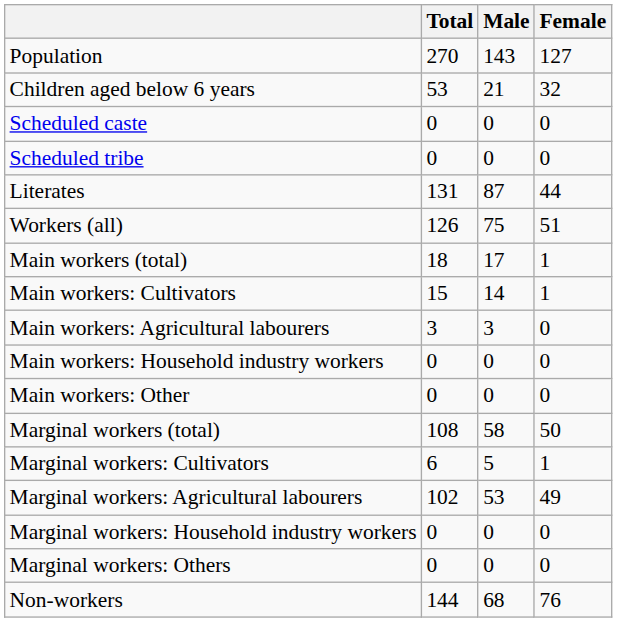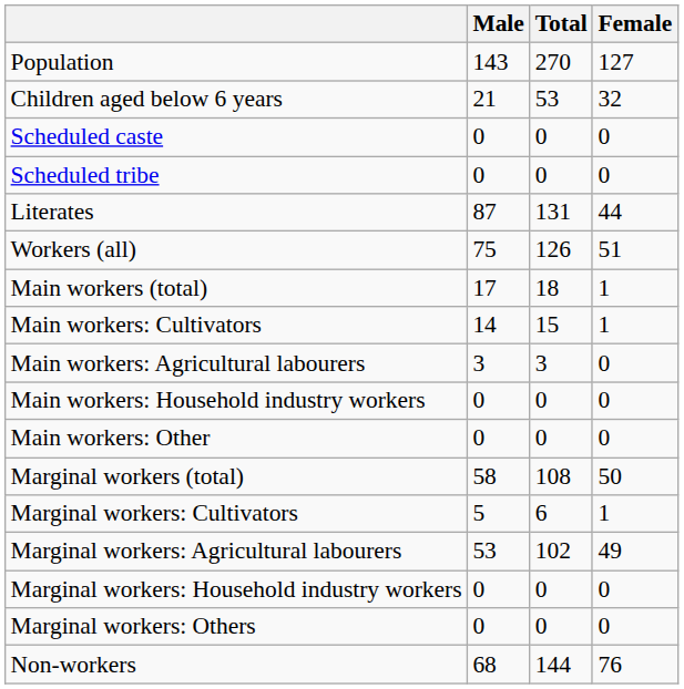 <table class="wikitable sortable">
 <tr>
 <th></th>
+<th>Male</th>
 <th>Total</th>
-<th>Male</th>
 <th>Female</th>
 </tr>
 <tr>
 <td>Population</td>
+<td>143</td>
 <td>270</td>
-<td>143</td>
 <td>127</td>
 </tr>
 <tr>
 <td>Children aged below 6 years</td>
+<td>21</td>
 <td>53</td>
-<td>21</td>
 <td>32</td>
 </tr>
 <tr>
 <td><a href='#'>Scheduled caste</a></td>
 <td>0</td>
 <td>0</td>
 <td>0</td>
 </tr>
 <tr>
 <td><a href='#'>Scheduled tribe</a></td>
 <td>0</td>
 <td>0</td>
 <td>0</td>
 </tr>
 <tr>
 <td>Literates</td>
+<td>87</td>
 <td>131</td>
-<td>87</td>
 <td>44</td>
 </tr>
 <tr>
 <td>Workers (all)</td>
+<td>75</td>
 <td>126</td>
-<td>75</td>
 <td>51</td>
 </tr>
 <tr>
 <td>Main workers (total)</td>
+<td>17</td>
 <td>18</td>
-<td>17</td>
 <td>1</td>
 </tr>
 <tr>
 <td>Main workers: Cultivators</td>
+<td>14</td>
 <td>15</td>
-<td>14</td>
 <td>1</td>
 </tr>
 <tr>
 <td>Main workers: Agricultural labourers</td>
 <td>3</td>
 <td>3</td>
 <td>0</td>
 </tr>
 <tr>
 <td>Main workers: Household industry workers</td>
 <td>0</td>
 <td>0</td>
 <td>0</td>
 </tr>
 <tr>
 <td>Main workers: Other</td>
 <td>0</td>
 <td>0</td>
 <td>0</td>
 </tr>
 <tr>
 <td>Marginal workers (total)</td>
+<td>58</td>
 <td>108</td>
-<td>58</td>
 <td>50</td>
 </tr>
 <tr>
 <td>Marginal workers: Cultivators</td>
+<td>5</td>
 <td>6</td>
-<td>5</td>
 <td>1</td>
 </tr>
 <tr>
 <td>Marginal workers: Agricultural labourers</td>
+<td>53</td>
 <td>102</td>
-<td>53</td>
 <td>49</td>
 </tr>
 <tr>
 <td>Marginal workers: Household industry workers</td>
 <td>0</td>
 <td>0</td>
 <td>0</td>
 </tr>
 <tr>
 <td>Marginal workers: Others</td>
 <td>0</td>
 <td>0</td>
 <td>0</td>
 </tr>
 <tr>
 <td>Non-workers</td>
+<td>68</td>
 <td>144</td>
-<td>68</td>
 <td>76</td>
 </tr>
 </table>
